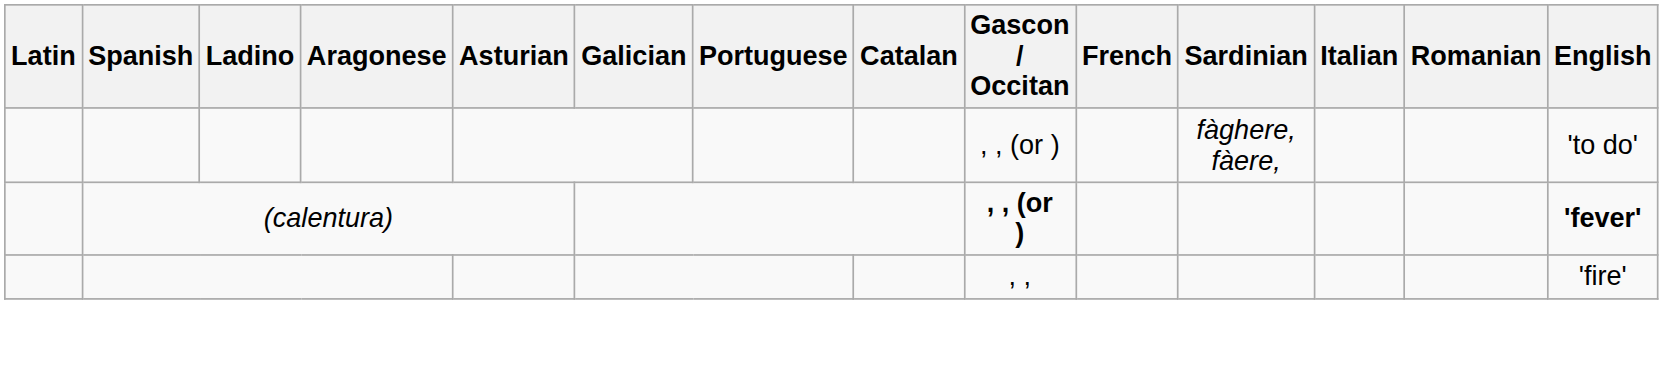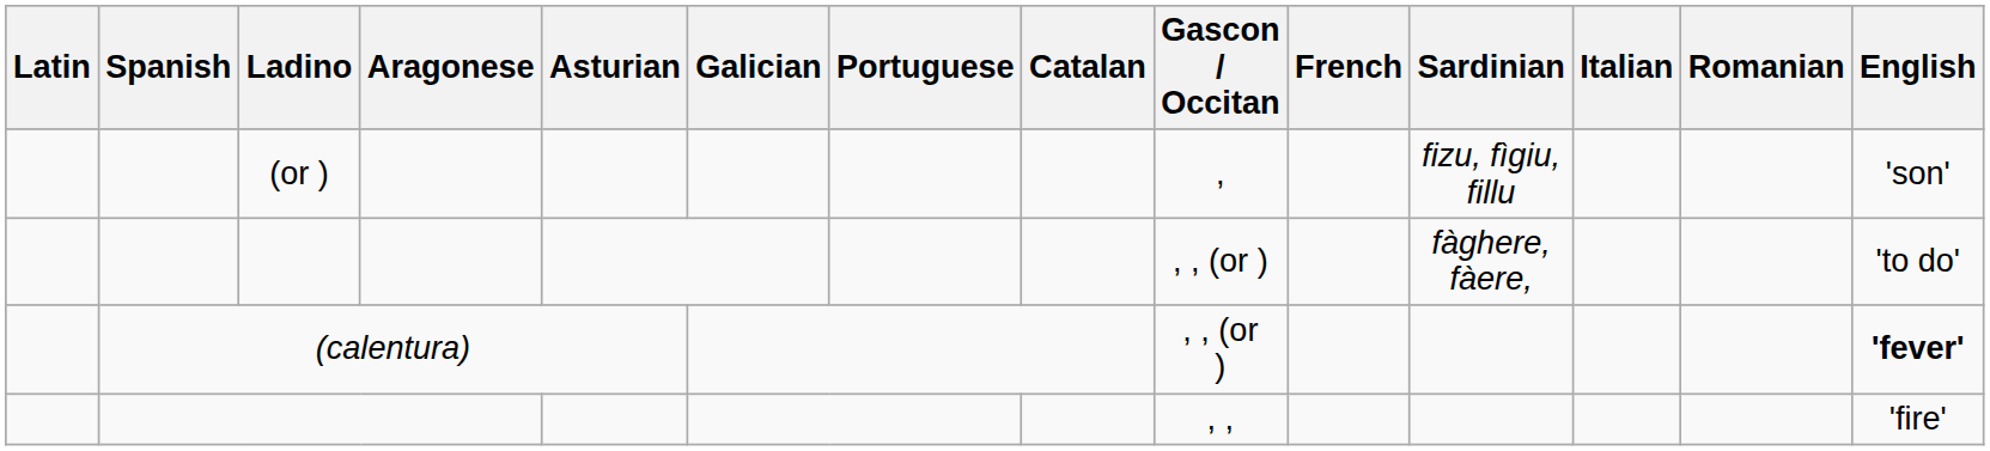 <table class="wikitable" style="text-align: center;">
 <tr>
 <th>Latin</th>
 <th>Spanish</th>
 <th>Ladino</th>
 <th>Aragonese</th>
 <th>Asturian</th>
 <th>Galician</th>
 <th>Portuguese</th>
 <th>Catalan</th>
 <th>Gascon / Occitan</th>
 <th>French</th>
 <th>Sardinian</th>
 <th>Italian</th>
 <th>Romanian</th>
 <th>English</th>
 </tr>
 <tr>
 <td></td>
 <td></td>
+<td> (or )</td>
+<td></td>
+<td></td>
+<td></td>
+<td></td>
+<td></td>
+<td>, </td>
+<td></td>
+<td><em>fizu, fìgiu, fillu</em></td>
+<td></td>
+<td></td>
+<td>'son'</td>
+</tr>
+<tr>
+<td></td>
+<td></td>
 <td></td>
 <td></td>
 <td colspan="2"></td>
 <td></td>
 <td></td>
 <td>, ,  (or )</td>
 <td></td>
 <td><em>fàghere, fàere, </em></td>
 <td></td>
 <td></td>
 <td>'to do'</td>
 </tr>
 <tr>
 <td></td>
 <td colspan="4"> <em>(calentura)</em></td>
 <td colspan="3"></td>
-<td><strong>, ,  (or<br>)</strong></td>
+<td>, ,  (or<br>)</td>
 <td></td>
 <td></td>
 <td></td>
 <td></td>
 <td><strong>'fever'</strong></td>
 </tr>
 <tr>
 <td></td>
 <td colspan="3"></td>
 <td></td>
 <td colspan="2"></td>
 <td></td>
 <td>, , </td>
 <td></td>
 <td></td>
 <td></td>
 <td></td>
 <td>'fire'</td>
 </tr>
 </table>
